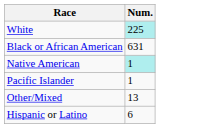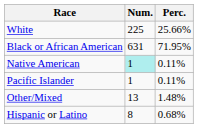 <table class="wikitable">
 <tr>
 <th>Race</th>
 <th>Num.</th>
+<th>Perc.</th>
 </tr>
 <tr>
 <td><a href='#'>White</a></td>
-<td style="background: paleturquoise;">225</td>
+<td>225</td>
+<td>25.66%</td>
 </tr>
 <tr>
 <td><a href='#'>Black or African American</a></td>
 <td>631</td>
+<td>71.95%</td>
 </tr>
 <tr>
 <td><a href='#'>Native American</a></td>
 <td style="background: paleturquoise;">1</td>
+<td>0.11%</td>
 </tr>
 <tr>
 <td><a href='#'>Pacific Islander</a></td>
 <td>1</td>
+<td>0.11%</td>
 </tr>
 <tr>
 <td><a href='#'>Other/Mixed</a></td>
 <td>13</td>
+<td>1.48%</td>
 </tr>
 <tr>
 <td><a href='#'>Hispanic</a> or <a href='#'>Latino</a></td>
-<td>6</td>
+<td>8</td>
+<td>0.68%</td>
 </tr>
 </table>
